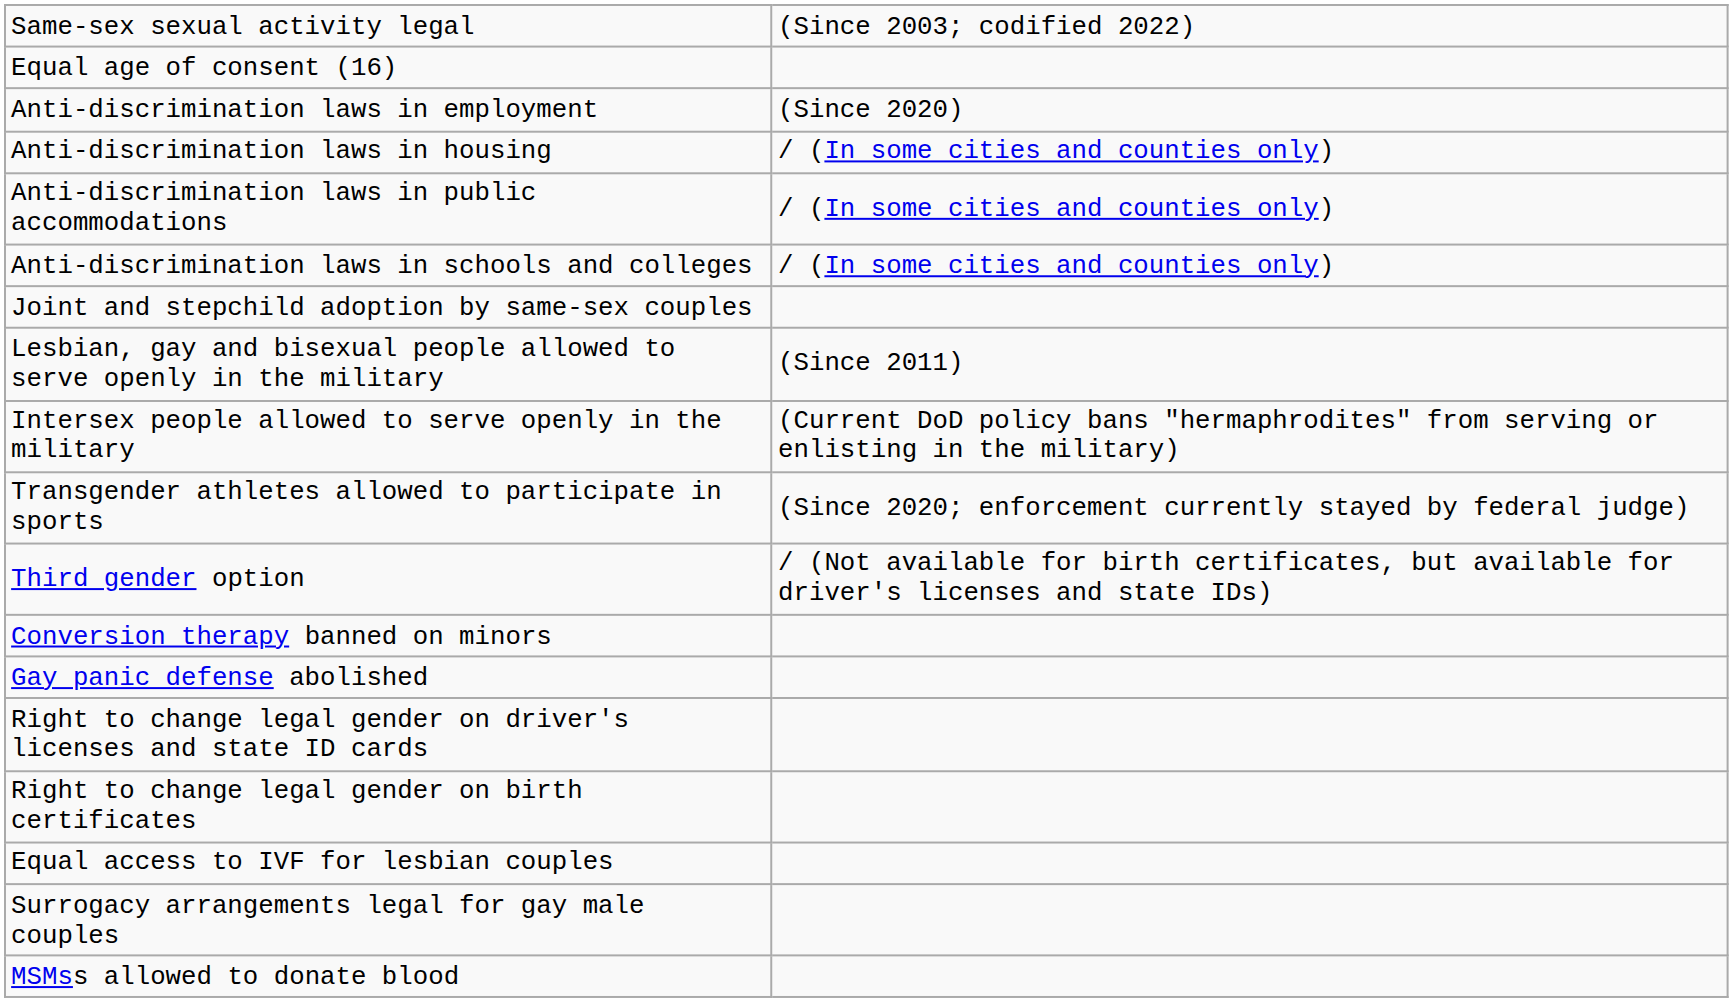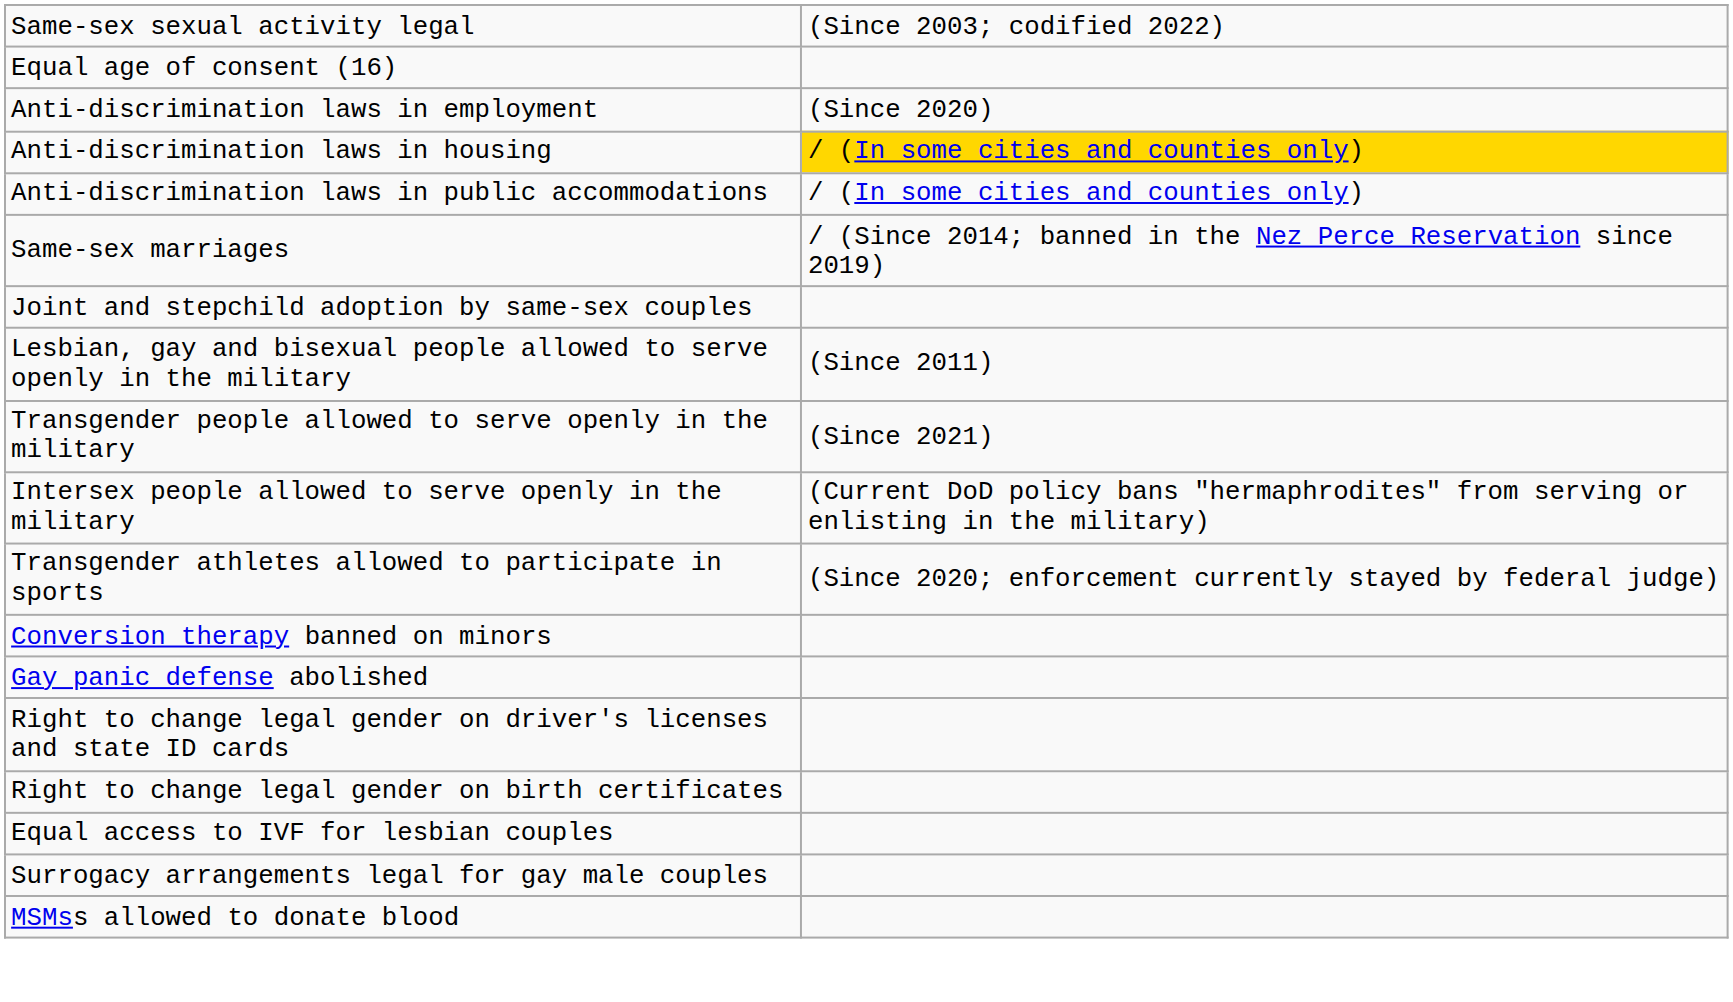 <table class="wikitable">
 <tr>
 <td>Same-sex sexual activity legal</td>
 <td> (Since 2003; codified 2022)</td>
 </tr>
 <tr>
 <td>Equal age of consent (16)</td>
 <td></td>
 </tr>
 <tr>
 <td>Anti-discrimination laws in employment</td>
 <td> (Since 2020)</td>
 </tr>
 <tr>
 <td>Anti-discrimination laws in housing</td>
-<td>/ (<a href='#'>In some cities and counties only</a>)</td>
+<td style="background: gold;">/ (<a href='#'>In some cities and counties only</a>)</td>
 </tr>
 <tr>
 <td>Anti-discrimination laws in public accommodations</td>
 <td>/ (<a href='#'>In some cities and counties only</a>)</td>
 </tr>
 <tr>
-<td>Anti-discrimination laws in schools and colleges</td>
-<td>/ (<a href='#'>In some cities and counties only</a>)</td>
+<td>Same-sex marriages</td>
+<td>/ (Since 2014; banned in the <a href='#'>Nez Perce Reservation</a> since 2019)</td>
 </tr>
 <tr>
 <td>Joint and stepchild adoption by same-sex couples</td>
 <td></td>
 </tr>
 <tr>
 <td>Lesbian, gay and bisexual people allowed to serve openly in the military</td>
 <td> (Since 2011)</td>
 </tr>
 <tr>
+<td>Transgender people allowed to serve openly in the military</td>
+<td> (Since 2021)</td>
+</tr>
+<tr>
 <td>Intersex people allowed to serve openly in the military</td>
 <td> (Current DoD policy bans "hermaphrodites" from serving or enlisting in the military)</td>
 </tr>
 <tr>
 <td>Transgender athletes allowed to participate in sports</td>
 <td> (Since 2020; enforcement currently stayed by federal judge)</td>
-</tr>
-<tr>
-<td><a href='#'>Third gender</a> option</td>
-<td>/ (Not available for birth certificates, but available for driver's licenses and state IDs)</td>
 </tr>
 <tr>
 <td><a href='#'>Conversion therapy</a> banned on minors</td>
 <td></td>
 </tr>
 <tr>
 <td><a href='#'>Gay panic defense</a> abolished</td>
 <td></td>
 </tr>
 <tr>
 <td>Right to change legal gender on driver's licenses and state ID cards</td>
 <td></td>
 </tr>
 <tr>
 <td>Right to change legal gender on birth certificates</td>
 <td></td>
 </tr>
 <tr>
 <td>Equal access to IVF for lesbian couples</td>
 <td></td>
 </tr>
 <tr>
 <td>Surrogacy arrangements legal for gay male couples</td>
 <td></td>
 </tr>
 <tr>
 <td><a href='#'>MSMs</a>s allowed to donate blood</td>
 <td></td>
 </tr>
 </table>
